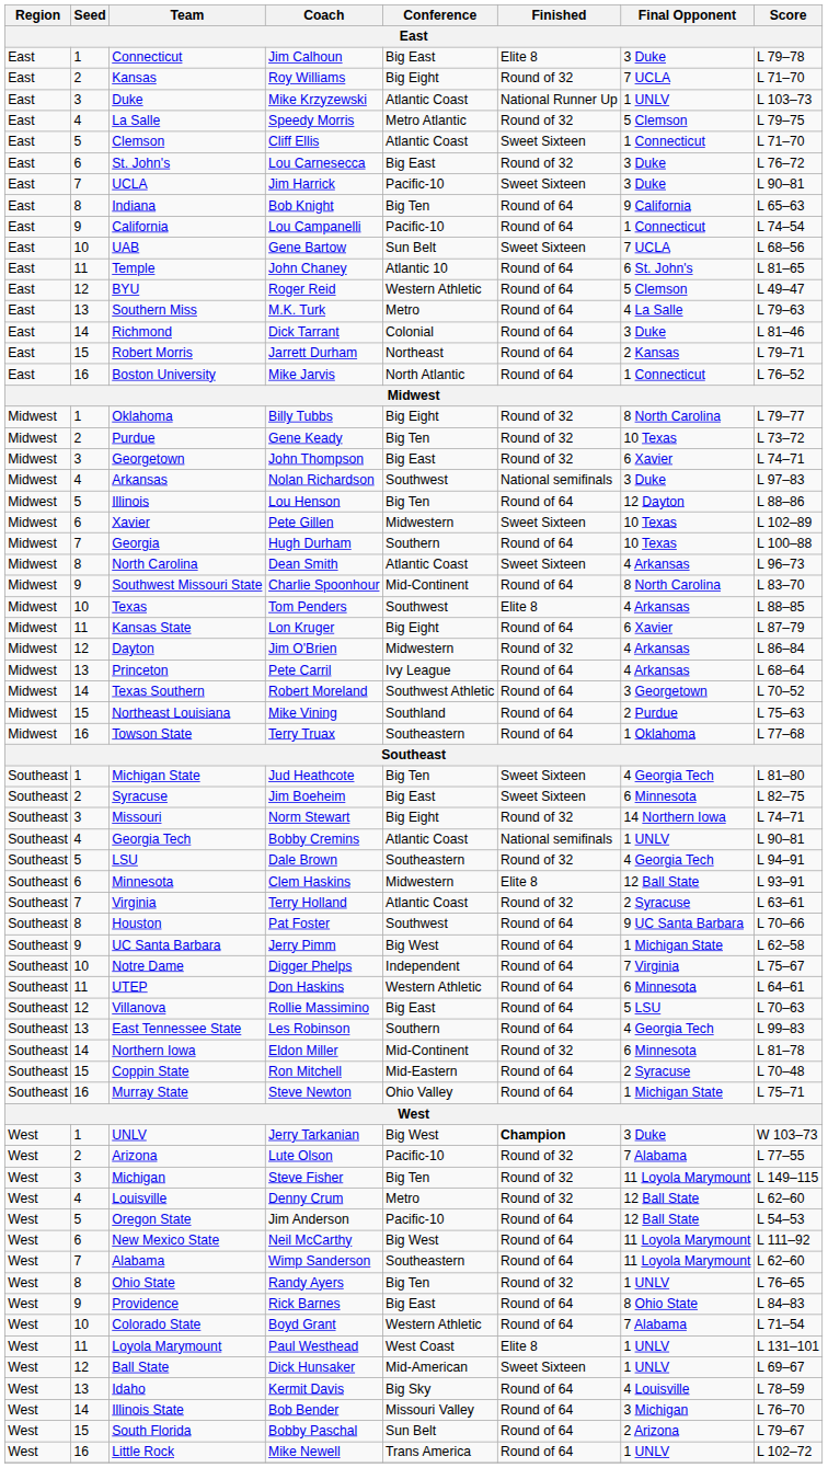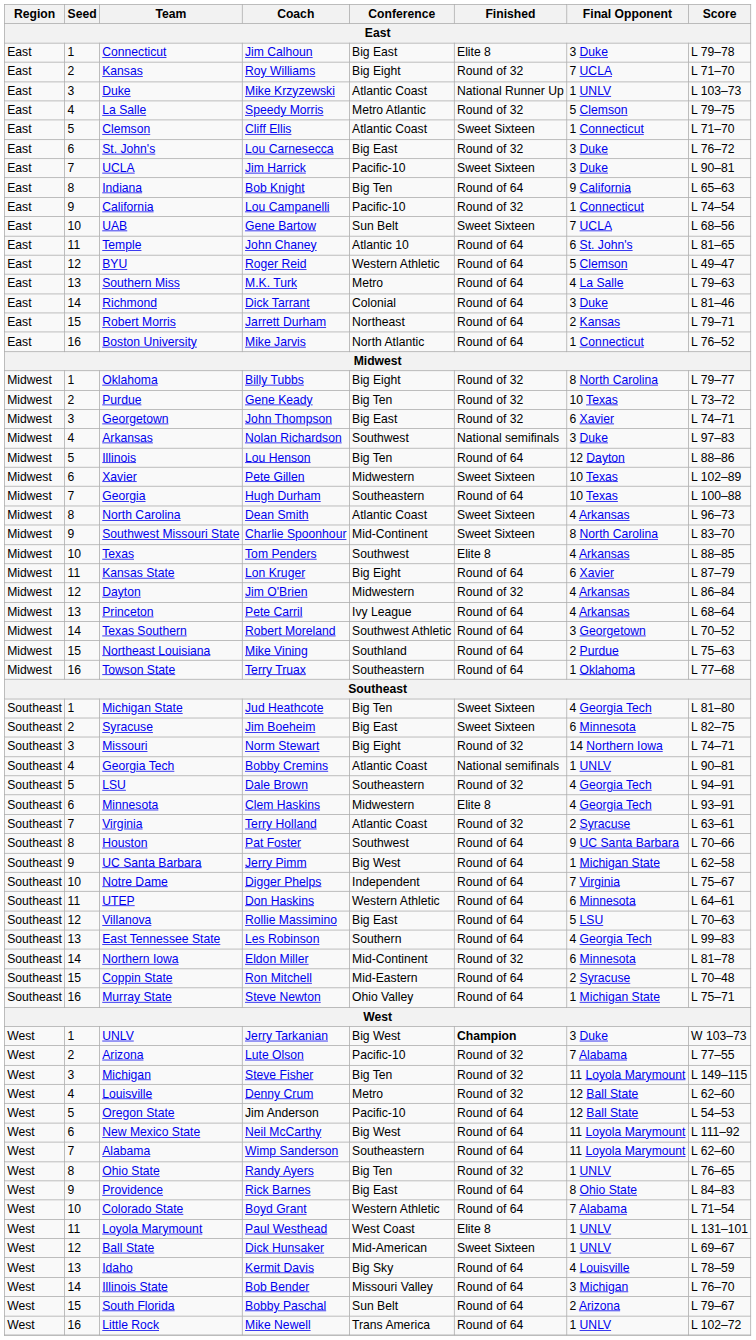 <table class=wikitable>
 <tr>
 <th>Region</th>
 <th>Seed</th>
 <th>Team</th>
 <th>Coach</th>
 <th>Conference</th>
 <th>Finished</th>
 <th>Final Opponent</th>
 <th>Score</th>
 </tr>
 <tr>
 <th colspan=8>East</th>
 </tr>
 <tr>
 <td>East</td>
 <td>1</td>
 <td><a href='#'>Connecticut</a></td>
 <td><a href='#'>Jim Calhoun</a></td>
 <td>Big East</td>
 <td>Elite 8</td>
 <td>3 <a href='#'>Duke</a></td>
 <td>L 79–78</td>
 </tr>
 <tr>
 <td>East</td>
 <td>2</td>
 <td><a href='#'>Kansas</a></td>
 <td><a href='#'>Roy Williams</a></td>
 <td>Big Eight</td>
 <td>Round of 32</td>
 <td>7 <a href='#'>UCLA</a></td>
 <td>L 71–70</td>
 </tr>
 <tr>
 <td>East</td>
 <td>3</td>
 <td><a href='#'>Duke</a></td>
 <td><a href='#'>Mike Krzyzewski</a></td>
 <td>Atlantic Coast</td>
 <td>National Runner Up</td>
 <td>1 <a href='#'>UNLV</a></td>
 <td>L 103–73</td>
 </tr>
 <tr>
 <td>East</td>
 <td>4</td>
 <td><a href='#'>La Salle</a></td>
 <td><a href='#'>Speedy Morris</a></td>
 <td>Metro Atlantic</td>
 <td>Round of 32</td>
 <td>5 <a href='#'>Clemson</a></td>
 <td>L 79–75</td>
 </tr>
 <tr>
 <td>East</td>
 <td>5</td>
 <td><a href='#'>Clemson</a></td>
 <td><a href='#'>Cliff Ellis</a></td>
 <td>Atlantic Coast</td>
 <td>Sweet Sixteen</td>
 <td>1 <a href='#'>Connecticut</a></td>
 <td>L 71–70</td>
 </tr>
 <tr>
 <td>East</td>
 <td>6</td>
 <td><a href='#'>St. John's</a></td>
 <td><a href='#'>Lou Carnesecca</a></td>
 <td>Big East</td>
 <td>Round of 32</td>
 <td>3 <a href='#'>Duke</a></td>
 <td>L 76–72</td>
 </tr>
 <tr>
 <td>East</td>
 <td>7</td>
 <td><a href='#'>UCLA</a></td>
 <td><a href='#'>Jim Harrick</a></td>
 <td>Pacific-10</td>
 <td>Sweet Sixteen</td>
 <td>3 <a href='#'>Duke</a></td>
 <td>L 90–81</td>
 </tr>
 <tr>
 <td>East</td>
 <td>8</td>
 <td><a href='#'>Indiana</a></td>
 <td><a href='#'>Bob Knight</a></td>
 <td>Big Ten</td>
 <td>Round of 64</td>
 <td>9 <a href='#'>California</a></td>
 <td>L 65–63</td>
 </tr>
 <tr>
 <td>East</td>
 <td>9</td>
 <td><a href='#'>California</a></td>
 <td><a href='#'>Lou Campanelli</a></td>
 <td>Pacific-10</td>
-<td>Round of 64</td>
+<td>Round of 32</td>
 <td>1 <a href='#'>Connecticut</a></td>
 <td>L 74–54</td>
 </tr>
 <tr>
 <td>East</td>
 <td>10</td>
 <td><a href='#'>UAB</a></td>
 <td><a href='#'>Gene Bartow</a></td>
 <td>Sun Belt</td>
 <td>Sweet Sixteen</td>
 <td>7 <a href='#'>UCLA</a></td>
 <td>L 68–56</td>
 </tr>
 <tr>
 <td>East</td>
 <td>11</td>
 <td><a href='#'>Temple</a></td>
 <td><a href='#'>John Chaney</a></td>
 <td>Atlantic 10</td>
 <td>Round of 64</td>
 <td>6 <a href='#'>St. John's</a></td>
 <td>L 81–65</td>
 </tr>
 <tr>
 <td>East</td>
 <td>12</td>
 <td><a href='#'>BYU</a></td>
 <td><a href='#'>Roger Reid</a></td>
 <td>Western Athletic</td>
 <td>Round of 64</td>
 <td>5 <a href='#'>Clemson</a></td>
 <td>L 49–47</td>
 </tr>
 <tr>
 <td>East</td>
 <td>13</td>
 <td><a href='#'>Southern Miss</a></td>
 <td><a href='#'>M.K. Turk</a></td>
 <td>Metro</td>
 <td>Round of 64</td>
 <td>4 <a href='#'>La Salle</a></td>
 <td>L 79–63</td>
 </tr>
 <tr>
 <td>East</td>
 <td>14</td>
 <td><a href='#'>Richmond</a></td>
 <td><a href='#'>Dick Tarrant</a></td>
 <td>Colonial</td>
 <td>Round of 64</td>
 <td>3 <a href='#'>Duke</a></td>
 <td>L 81–46</td>
 </tr>
 <tr>
 <td>East</td>
 <td>15</td>
 <td><a href='#'>Robert Morris</a></td>
 <td><a href='#'>Jarrett Durham</a></td>
 <td>Northeast</td>
 <td>Round of 64</td>
 <td>2 <a href='#'>Kansas</a></td>
 <td>L 79–71</td>
 </tr>
 <tr>
 <td>East</td>
 <td>16</td>
 <td><a href='#'>Boston University</a></td>
 <td><a href='#'>Mike Jarvis</a></td>
 <td>North Atlantic</td>
 <td>Round of 64</td>
 <td>1 <a href='#'>Connecticut</a></td>
 <td>L 76–52</td>
 </tr>
 <tr>
 <th colspan=8>Midwest</th>
 </tr>
 <tr>
 <td>Midwest</td>
 <td>1</td>
 <td><a href='#'>Oklahoma</a></td>
 <td><a href='#'>Billy Tubbs</a></td>
 <td>Big Eight</td>
 <td>Round of 32</td>
 <td>8 <a href='#'>North Carolina</a></td>
 <td>L 79–77</td>
 </tr>
 <tr>
 <td>Midwest</td>
 <td>2</td>
 <td><a href='#'>Purdue</a></td>
 <td><a href='#'>Gene Keady</a></td>
 <td>Big Ten</td>
 <td>Round of 32</td>
 <td>10 <a href='#'>Texas</a></td>
 <td>L 73–72</td>
 </tr>
 <tr>
 <td>Midwest</td>
 <td>3</td>
 <td><a href='#'>Georgetown</a></td>
 <td><a href='#'>John Thompson</a></td>
 <td>Big East</td>
 <td>Round of 32</td>
 <td>6 <a href='#'>Xavier</a></td>
 <td>L 74–71</td>
 </tr>
 <tr>
 <td>Midwest</td>
 <td>4</td>
 <td><a href='#'>Arkansas</a></td>
 <td><a href='#'>Nolan Richardson</a></td>
 <td>Southwest</td>
 <td>National semifinals</td>
 <td>3 <a href='#'>Duke</a></td>
 <td>L 97–83</td>
 </tr>
 <tr>
 <td>Midwest</td>
 <td>5</td>
 <td><a href='#'>Illinois</a></td>
 <td><a href='#'>Lou Henson</a></td>
 <td>Big Ten</td>
 <td>Round of 64</td>
 <td>12 <a href='#'>Dayton</a></td>
 <td>L 88–86</td>
 </tr>
 <tr>
 <td>Midwest</td>
 <td>6</td>
 <td><a href='#'>Xavier</a></td>
 <td><a href='#'>Pete Gillen</a></td>
 <td>Midwestern</td>
 <td>Sweet Sixteen</td>
 <td>10 <a href='#'>Texas</a></td>
 <td>L 102–89</td>
 </tr>
 <tr>
 <td>Midwest</td>
 <td>7</td>
 <td><a href='#'>Georgia</a></td>
 <td><a href='#'>Hugh Durham</a></td>
-<td>Southern</td>
+<td>Southeastern</td>
 <td>Round of 64</td>
 <td>10 <a href='#'>Texas</a></td>
 <td>L 100–88</td>
 </tr>
 <tr>
 <td>Midwest</td>
 <td>8</td>
 <td><a href='#'>North Carolina</a></td>
 <td><a href='#'>Dean Smith</a></td>
 <td>Atlantic Coast</td>
 <td>Sweet Sixteen</td>
 <td>4 <a href='#'>Arkansas</a></td>
 <td>L 96–73</td>
 </tr>
 <tr>
 <td>Midwest</td>
 <td>9</td>
 <td><a href='#'>Southwest Missouri State</a></td>
 <td><a href='#'>Charlie Spoonhour</a></td>
 <td>Mid-Continent</td>
-<td>Round of 64</td>
+<td>Sweet Sixteen</td>
 <td>8 <a href='#'>North Carolina</a></td>
 <td>L 83–70</td>
 </tr>
 <tr>
 <td>Midwest</td>
 <td>10</td>
 <td><a href='#'>Texas</a></td>
 <td><a href='#'>Tom Penders</a></td>
 <td>Southwest</td>
 <td>Elite 8</td>
 <td>4 <a href='#'>Arkansas</a></td>
 <td>L 88–85</td>
 </tr>
 <tr>
 <td>Midwest</td>
 <td>11</td>
 <td><a href='#'>Kansas State</a></td>
 <td><a href='#'>Lon Kruger</a></td>
 <td>Big Eight</td>
 <td>Round of 64</td>
 <td>6 <a href='#'>Xavier</a></td>
 <td>L 87–79</td>
 </tr>
 <tr>
 <td>Midwest</td>
 <td>12</td>
 <td><a href='#'>Dayton</a></td>
 <td><a href='#'>Jim O'Brien</a></td>
 <td>Midwestern</td>
 <td>Round of 32</td>
 <td>4 <a href='#'>Arkansas</a></td>
 <td>L 86–84</td>
 </tr>
 <tr>
 <td>Midwest</td>
 <td>13</td>
 <td><a href='#'>Princeton</a></td>
 <td><a href='#'>Pete Carril</a></td>
 <td>Ivy League</td>
 <td>Round of 64</td>
 <td>4 <a href='#'>Arkansas</a></td>
 <td>L 68–64</td>
 </tr>
 <tr>
 <td>Midwest</td>
 <td>14</td>
 <td><a href='#'>Texas Southern</a></td>
 <td><a href='#'>Robert Moreland</a></td>
 <td>Southwest Athletic</td>
 <td>Round of 64</td>
 <td>3 <a href='#'>Georgetown</a></td>
 <td>L 70–52</td>
 </tr>
 <tr>
 <td>Midwest</td>
 <td>15</td>
 <td><a href='#'>Northeast Louisiana</a></td>
 <td><a href='#'>Mike Vining</a></td>
 <td>Southland</td>
 <td>Round of 64</td>
 <td>2 <a href='#'>Purdue</a></td>
 <td>L 75–63</td>
 </tr>
 <tr>
 <td>Midwest</td>
 <td>16</td>
 <td><a href='#'>Towson State</a></td>
 <td><a href='#'>Terry Truax</a></td>
 <td>Southeastern</td>
 <td>Round of 64</td>
 <td>1 <a href='#'>Oklahoma</a></td>
 <td>L 77–68</td>
 </tr>
 <tr>
 <th colspan=8>Southeast</th>
 </tr>
 <tr>
 <td>Southeast</td>
 <td>1</td>
 <td><a href='#'>Michigan State</a></td>
 <td><a href='#'>Jud Heathcote</a></td>
 <td>Big Ten</td>
 <td>Sweet Sixteen</td>
 <td>4 <a href='#'>Georgia Tech</a></td>
 <td>L 81–80</td>
 </tr>
 <tr>
 <td>Southeast</td>
 <td>2</td>
 <td><a href='#'>Syracuse</a></td>
 <td><a href='#'>Jim Boeheim</a></td>
 <td>Big East</td>
 <td>Sweet Sixteen</td>
 <td>6 <a href='#'>Minnesota</a></td>
 <td>L 82–75</td>
 </tr>
 <tr>
 <td>Southeast</td>
 <td>3</td>
 <td><a href='#'>Missouri</a></td>
 <td><a href='#'>Norm Stewart</a></td>
 <td>Big Eight</td>
 <td>Round of 32</td>
 <td>14 <a href='#'>Northern Iowa</a></td>
 <td>L 74–71</td>
 </tr>
 <tr>
 <td>Southeast</td>
 <td>4</td>
 <td><a href='#'>Georgia Tech</a></td>
 <td><a href='#'>Bobby Cremins</a></td>
 <td>Atlantic Coast</td>
 <td>National semifinals</td>
 <td>1 <a href='#'>UNLV</a></td>
 <td>L 90–81</td>
 </tr>
 <tr>
 <td>Southeast</td>
 <td>5</td>
 <td><a href='#'>LSU</a></td>
 <td><a href='#'>Dale Brown</a></td>
 <td>Southeastern</td>
 <td>Round of 32</td>
 <td>4 <a href='#'>Georgia Tech</a></td>
 <td>L 94–91</td>
 </tr>
 <tr>
 <td>Southeast</td>
 <td>6</td>
 <td><a href='#'>Minnesota</a></td>
 <td><a href='#'>Clem Haskins</a></td>
 <td>Midwestern</td>
 <td>Elite 8</td>
-<td>12 <a href='#'>Ball State</a></td>
+<td>4 <a href='#'>Georgia Tech</a></td>
 <td>L 93–91</td>
 </tr>
 <tr>
 <td>Southeast</td>
 <td>7</td>
 <td><a href='#'>Virginia</a></td>
 <td><a href='#'>Terry Holland</a></td>
 <td>Atlantic Coast</td>
 <td>Round of 32</td>
 <td>2 <a href='#'>Syracuse</a></td>
 <td>L 63–61</td>
 </tr>
 <tr>
 <td>Southeast</td>
 <td>8</td>
 <td><a href='#'>Houston</a></td>
 <td><a href='#'>Pat Foster</a></td>
 <td>Southwest</td>
 <td>Round of 64</td>
 <td>9 <a href='#'>UC Santa Barbara</a></td>
 <td>L 70–66</td>
 </tr>
 <tr>
 <td>Southeast</td>
 <td>9</td>
 <td><a href='#'>UC Santa Barbara</a></td>
 <td><a href='#'>Jerry Pimm</a></td>
 <td>Big West</td>
 <td>Round of 64</td>
 <td>1 <a href='#'>Michigan State</a></td>
 <td>L 62–58</td>
 </tr>
 <tr>
 <td>Southeast</td>
 <td>10</td>
 <td><a href='#'>Notre Dame</a></td>
 <td><a href='#'>Digger Phelps</a></td>
 <td>Independent</td>
 <td>Round of 64</td>
 <td>7 <a href='#'>Virginia</a></td>
 <td>L 75–67</td>
 </tr>
 <tr>
 <td>Southeast</td>
 <td>11</td>
 <td><a href='#'>UTEP</a></td>
 <td><a href='#'>Don Haskins</a></td>
 <td>Western Athletic</td>
 <td>Round of 64</td>
 <td>6 <a href='#'>Minnesota</a></td>
 <td>L 64–61</td>
 </tr>
 <tr>
 <td>Southeast</td>
 <td>12</td>
 <td><a href='#'>Villanova</a></td>
 <td><a href='#'>Rollie Massimino</a></td>
 <td>Big East</td>
 <td>Round of 64</td>
 <td>5 <a href='#'>LSU</a></td>
 <td>L 70–63</td>
 </tr>
 <tr>
 <td>Southeast</td>
 <td>13</td>
 <td><a href='#'>East Tennessee State</a></td>
 <td><a href='#'>Les Robinson</a></td>
 <td>Southern</td>
 <td>Round of 64</td>
 <td>4 <a href='#'>Georgia Tech</a></td>
 <td>L 99–83</td>
 </tr>
 <tr>
 <td>Southeast</td>
 <td>14</td>
 <td><a href='#'>Northern Iowa</a></td>
 <td><a href='#'>Eldon Miller</a></td>
 <td>Mid-Continent</td>
 <td>Round of 32</td>
 <td>6 <a href='#'>Minnesota</a></td>
 <td>L 81–78</td>
 </tr>
 <tr>
 <td>Southeast</td>
 <td>15</td>
 <td><a href='#'>Coppin State</a></td>
 <td><a href='#'>Ron Mitchell</a></td>
 <td>Mid-Eastern</td>
 <td>Round of 64</td>
 <td>2 <a href='#'>Syracuse</a></td>
 <td>L 70–48</td>
 </tr>
 <tr>
 <td>Southeast</td>
 <td>16</td>
 <td><a href='#'>Murray State</a></td>
 <td><a href='#'>Steve Newton</a></td>
 <td>Ohio Valley</td>
 <td>Round of 64</td>
 <td>1 <a href='#'>Michigan State</a></td>
 <td>L 75–71</td>
 </tr>
 <tr>
 <th colspan=8>West</th>
 </tr>
 <tr>
 <td>West</td>
 <td>1</td>
 <td><a href='#'>UNLV</a></td>
 <td><a href='#'>Jerry Tarkanian</a></td>
 <td>Big West</td>
 <td><strong>Champion</strong></td>
 <td>3 <a href='#'>Duke</a></td>
 <td>W 103–73</td>
 </tr>
 <tr>
 <td>West</td>
 <td>2</td>
 <td><a href='#'>Arizona</a></td>
 <td><a href='#'>Lute Olson</a></td>
 <td>Pacific-10</td>
 <td>Round of 32</td>
 <td>7 <a href='#'>Alabama</a></td>
 <td>L 77–55</td>
 </tr>
 <tr>
 <td>West</td>
 <td>3</td>
 <td><a href='#'>Michigan</a></td>
 <td><a href='#'>Steve Fisher</a></td>
 <td>Big Ten</td>
 <td>Round of 32</td>
 <td>11 <a href='#'>Loyola Marymount</a></td>
 <td>L 149–115</td>
 </tr>
 <tr>
 <td>West</td>
 <td>4</td>
 <td><a href='#'>Louisville</a></td>
 <td><a href='#'>Denny Crum</a></td>
 <td>Metro</td>
 <td>Round of 32</td>
 <td>12 <a href='#'>Ball State</a></td>
 <td>L 62–60</td>
 </tr>
 <tr>
 <td>West</td>
 <td>5</td>
 <td><a href='#'>Oregon State</a></td>
 <td>Jim Anderson</td>
 <td>Pacific-10</td>
 <td>Round of 64</td>
 <td>12 <a href='#'>Ball State</a></td>
 <td>L 54–53</td>
 </tr>
 <tr>
 <td>West</td>
 <td>6</td>
 <td><a href='#'>New Mexico State</a></td>
 <td><a href='#'>Neil McCarthy</a></td>
 <td>Big West</td>
 <td>Round of 64</td>
 <td>11 <a href='#'>Loyola Marymount</a></td>
 <td>L 111–92</td>
 </tr>
 <tr>
 <td>West</td>
 <td>7</td>
 <td><a href='#'>Alabama</a></td>
 <td><a href='#'>Wimp Sanderson</a></td>
 <td>Southeastern</td>
 <td>Round of 64</td>
 <td>11 <a href='#'>Loyola Marymount</a></td>
 <td>L 62–60</td>
 </tr>
 <tr>
 <td>West</td>
 <td>8</td>
 <td><a href='#'>Ohio State</a></td>
 <td><a href='#'>Randy Ayers</a></td>
 <td>Big Ten</td>
 <td>Round of 32</td>
 <td>1 <a href='#'>UNLV</a></td>
 <td>L 76–65</td>
 </tr>
 <tr>
 <td>West</td>
 <td>9</td>
 <td><a href='#'>Providence</a></td>
 <td><a href='#'>Rick Barnes</a></td>
 <td>Big East</td>
 <td>Round of 64</td>
 <td>8 <a href='#'>Ohio State</a></td>
 <td>L 84–83</td>
 </tr>
 <tr>
 <td>West</td>
 <td>10</td>
 <td><a href='#'>Colorado State</a></td>
 <td><a href='#'>Boyd Grant</a></td>
 <td>Western Athletic</td>
 <td>Round of 64</td>
 <td>7 <a href='#'>Alabama</a></td>
 <td>L 71–54</td>
 </tr>
 <tr>
 <td>West</td>
 <td>11</td>
 <td><a href='#'>Loyola Marymount</a></td>
 <td><a href='#'>Paul Westhead</a></td>
 <td>West Coast</td>
 <td>Elite 8</td>
 <td>1 <a href='#'>UNLV</a></td>
 <td>L 131–101</td>
 </tr>
 <tr>
 <td>West</td>
 <td>12</td>
 <td><a href='#'>Ball State</a></td>
 <td><a href='#'>Dick Hunsaker</a></td>
 <td>Mid-American</td>
 <td>Sweet Sixteen</td>
 <td>1 <a href='#'>UNLV</a></td>
 <td>L 69–67</td>
 </tr>
 <tr>
 <td>West</td>
 <td>13</td>
 <td><a href='#'>Idaho</a></td>
 <td><a href='#'>Kermit Davis</a></td>
 <td>Big Sky</td>
 <td>Round of 64</td>
 <td>4 <a href='#'>Louisville</a></td>
 <td>L 78–59</td>
 </tr>
 <tr>
 <td>West</td>
 <td>14</td>
 <td><a href='#'>Illinois State</a></td>
 <td><a href='#'>Bob Bender</a></td>
 <td>Missouri Valley</td>
 <td>Round of 64</td>
 <td>3 <a href='#'>Michigan</a></td>
 <td>L 76–70</td>
 </tr>
 <tr>
 <td>West</td>
 <td>15</td>
 <td><a href='#'>South Florida</a></td>
 <td><a href='#'>Bobby Paschal</a></td>
 <td>Sun Belt</td>
 <td>Round of 64</td>
 <td>2 <a href='#'>Arizona</a></td>
 <td>L 79–67</td>
 </tr>
 <tr>
 <td>West</td>
 <td>16</td>
 <td><a href='#'>Little Rock</a></td>
 <td><a href='#'>Mike Newell</a></td>
 <td>Trans America</td>
 <td>Round of 64</td>
 <td>1 <a href='#'>UNLV</a></td>
 <td>L 102–72</td>
 </tr>
 <tr>
 </tr>
 </table>
